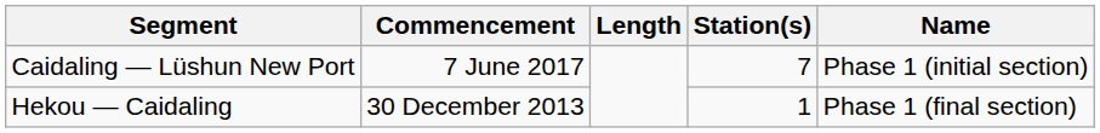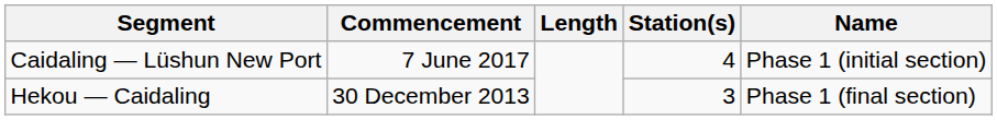 <table class="wikitable" style="border-collapse: collapse; text-align: right;">
 <tr>
 <th>Segment</th>
 <th>Commencement</th>
 <th>Length</th>
 <th>Station(s)</th>
 <th>Name</th>
 </tr>
 <tr>
 <td style="text-align: left;">Caidaling — Lüshun New Port</td>
 <td>7 June 2017</td>
 <td rowspan="2"></td>
-<td>7</td>
+<td>4</td>
 <td style="text-align: left;">Phase 1 (initial section)</td>
 </tr>
 <tr>
 <td style="text-align: left;">Hekou — Caidaling</td>
 <td>30 December 2013</td>
-<td>1</td>
+<td>3</td>
 <td style="text-align: left;">Phase 1 (final section)</td>
 </tr>
 </table>
